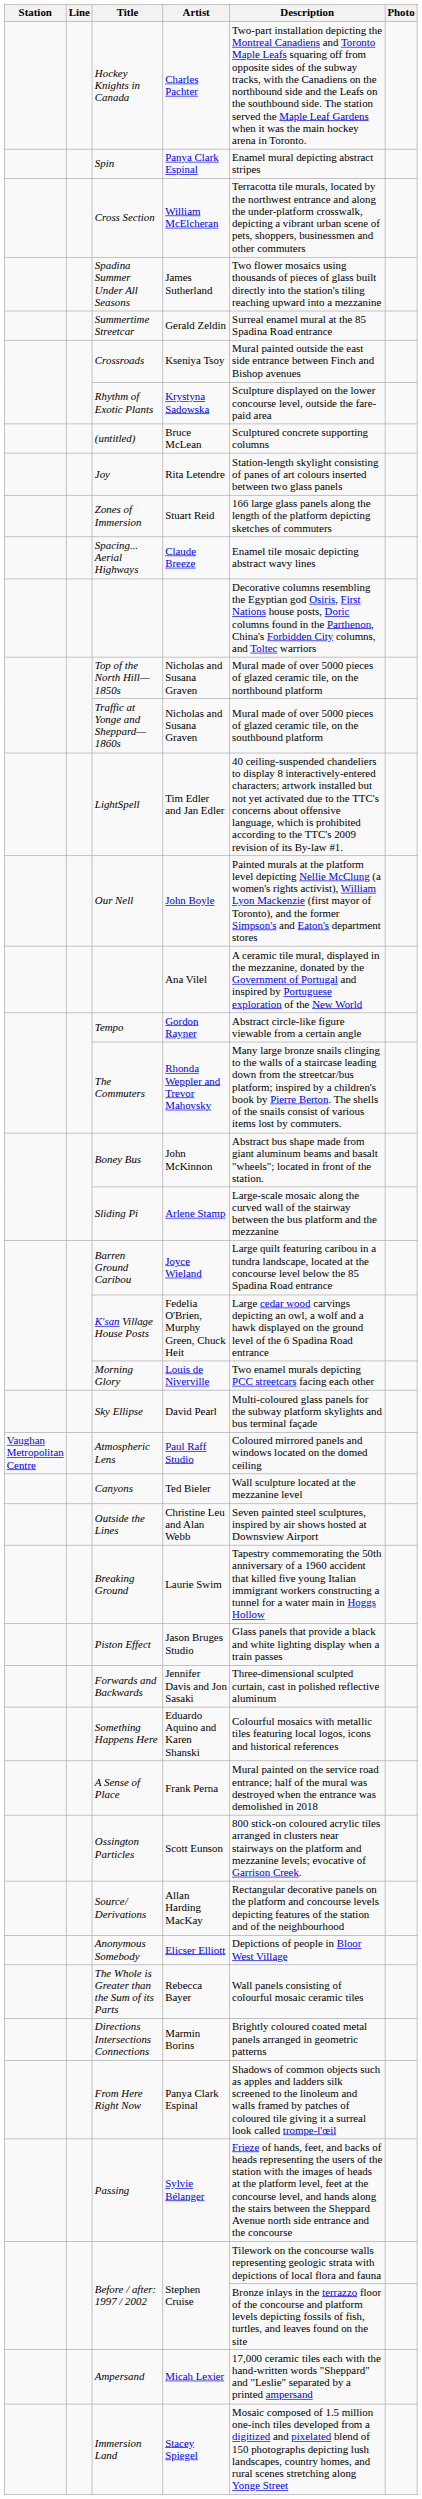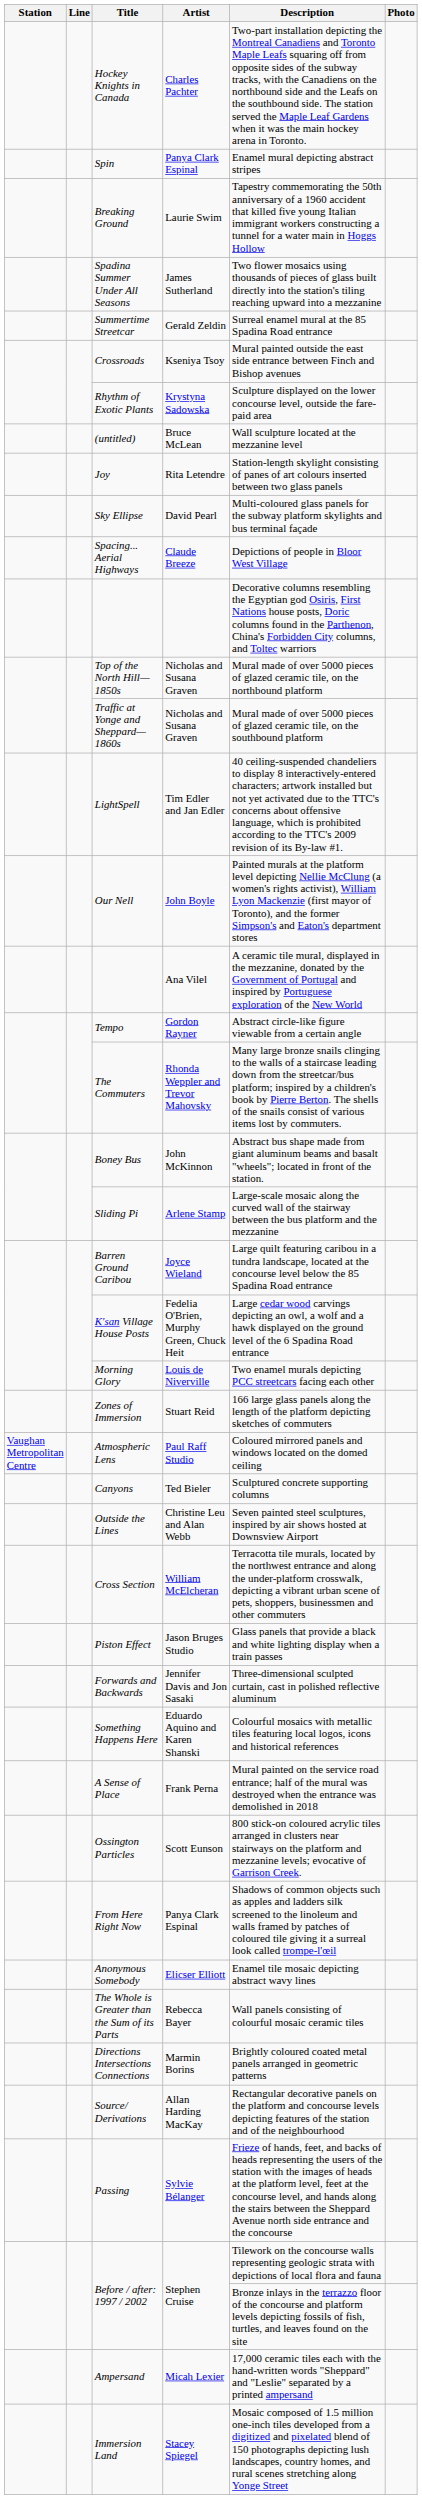 <table class="wikitable sortable">
 <tr>
 <th width=10%>Station</th>
 <th width=5%>Line</th>
 <th>Title</th>
 <th>Artist</th>
 <th class="unsortable">Description</th>
 <th class="unsortable">Photo</th>
 </tr>
 <tr>
 <td></td>
 <td data-sort-value="1"></td>
 <td><em>Hockey Knights in Canada</em></td>
 <td data-sort-value="Pachter, Charles"><a href='#'>Charles Pachter</a></td>
 <td>Two-part installation depicting the <a href='#'>Montreal Canadiens</a> and <a href='#'>Toronto Maple Leafs</a> squaring off from opposite sides of the subway tracks, with the Canadiens on the northbound side and the Leafs on the southbound side. The station served the <a href='#'>Maple Leaf Gardens</a> when it was the main hockey arena in Toronto.</td>
 <td></td>
 </tr>
 <tr>
 <td></td>
 <td data-sort-value="1"></td>
 <td><em>Spin</em></td>
 <td data-sort-value="Espinal, Panya Clark"><a href='#'>Panya Clark Espinal</a></td>
 <td>Enamel mural depicting abstract stripes</td>
 <td></td>
 </tr>
 <tr>
 <td></td>
 <td data-sort-value="1"></td>
-<td><em>Cross Section</em></td>
-<td data-sort-value="McElcheran, William"><a href='#'>William McElcheran</a></td>
-<td>Terracotta tile murals, located by the northwest entrance and along the under-platform crosswalk, depicting a vibrant urban scene of pets, shoppers, businessmen and other commuters</td>
+<td><em>Breaking Ground</em></td>
+<td data-sort-value="Swim, Laurie">Laurie Swim</td>
+<td>Tapestry commemorating the 50th anniversary of a 1960 accident that killed five young Italian immigrant workers constructing a tunnel for a water main in <a href='#'>Hoggs Hollow</a></td>
 <td></td>
 </tr>
 <tr>
 <td></td>
 <td data-sort-value="1"></td>
 <td><em>Spadina Summer Under All Seasons</em></td>
 <td data-sort-value="Sutherland, James">James Sutherland</td>
 <td>Two flower mosaics using thousands of pieces of glass built directly into the station's tiling reaching upward into a mezzanine</td>
 <td></td>
 </tr>
 <tr>
 <td></td>
 <td data-sort-value="1"></td>
 <td><em>Summertime Streetcar</em></td>
 <td data-sort-value="Zeldin, Gerald">Gerald Zeldin</td>
 <td>Surreal enamel mural at the 85 Spadina Road entrance</td>
 <td></td>
 </tr>
 <tr>
 <td rowspan=2></td>
 <td rowspan=2 data-sort-value="1"></td>
 <td><em>Crossroads</em></td>
 <td data-sort-value="Tsoy, Kseniya">Kseniya Tsoy</td>
 <td>Mural painted outside the east side entrance between Finch and Bishop avenues</td>
 <td></td>
 </tr>
 <tr>
 <td><em>Rhythm of Exotic Plants</em></td>
 <td data-sort-value="Sadowska, Krystyna"><a href='#'>Krystyna Sadowska</a></td>
 <td>Sculpture displayed on the lower concourse level, outside the fare-paid area</td>
 <td></td>
 </tr>
 <tr>
 <td></td>
 <td data-sort-value="1"></td>
 <td><em>(untitled)</em></td>
 <td data-sort-value="McLean, Bruce">Bruce McLean</td>
-<td>Sculptured concrete supporting columns</td>
+<td>Wall sculpture located at the mezzanine level</td>
 <td></td>
 </tr>
 <tr>
 <td></td>
 <td data-sort-value="1"></td>
 <td><em>Joy</em></td>
 <td data-sort-value="Letendre, Rita">Rita Letendre</td>
 <td>Station-length skylight consisting of panes of art colours inserted between two glass panels</td>
 <td></td>
 </tr>
 <tr>
 <td></td>
 <td data-sort-value="1"></td>
-<td><em>Zones of Immersion</em></td>
-<td data-sort-value="Reid, Stuart">Stuart Reid</td>
-<td>166 large glass panels along the length of the platform depicting sketches of commuters</td>
+<td><em>Sky Ellipse</em></td>
+<td data-sort-value="Pearl, David">David Pearl</td>
+<td>Multi-coloured glass panels for the subway platform skylights and bus terminal façade</td>
 <td></td>
 </tr>
 <tr>
 <td></td>
 <td data-sort-value="1"></td>
 <td><em>Spacing... Aerial Highways</em></td>
 <td data-sort-value="Breeze, Claude"><a href='#'>Claude Breeze</a></td>
-<td>Enamel tile mosaic depicting abstract wavy lines</td>
+<td>Depictions of people in <a href='#'>Bloor West Village</a></td>
 <td></td>
 </tr>
 <tr>
 <td></td>
 <td data-sort-value="1"></td>
 <td></td>
 <td></td>
 <td>Decorative columns resembling the Egyptian god <a href='#'>Osiris</a>, <a href='#'>First Nations</a> house posts, <a href='#'>Doric</a> columns found in the <a href='#'>Parthenon</a>, China's <a href='#'>Forbidden City</a> columns, and <a href='#'>Toltec</a> warriors</td>
 <td></td>
 </tr>
 <tr>
 <td rowspan=2></td>
 <td rowspan=2 data-sort-value="1"></td>
 <td><em>Top of the North Hill—1850s</em></td>
 <td data-sort-value="Graven, Nicholas and Susana">Nicholas and Susana Graven</td>
 <td>Mural made of over 5000 pieces of glazed ceramic tile, on the northbound platform</td>
 <td></td>
 </tr>
 <tr>
 <td><em>Traffic at Yonge and Sheppard—1860s</em></td>
 <td data-sort-value="Graven, Nicholas and Susana">Nicholas and Susana Graven</td>
 <td>Mural made of over 5000 pieces of glazed ceramic tile, on the southbound platform</td>
 <td></td>
 </tr>
 <tr>
 <td></td>
 <td data-sort-value="1"></td>
 <td><em> LightSpell</em></td>
 <td data-sort-value="Edler, Tim">Tim Edler and Jan Edler</td>
 <td>40 ceiling-suspended chandeliers to display 8 interactively-entered characters; artwork installed but not yet activated due to the TTC's concerns about offensive language, which is prohibited according to the TTC's 2009 revision of its By-law #1.</td>
 <td></td>
 </tr>
 <tr>
 <td></td>
 <td data-sort-value="1"></td>
 <td><em>Our Nell</em></td>
 <td data-sort-value="Boyle, John"><a href='#'>John Boyle</a></td>
 <td>Painted murals at the platform level depicting <a href='#'>Nellie McClung</a> (a women's rights activist), <a href='#'>William Lyon Mackenzie</a> (first mayor of Toronto), and the former <a href='#'>Simpson's</a> and <a href='#'>Eaton's</a> department stores</td>
 <td></td>
 </tr>
 <tr>
 <td></td>
 <td data-sort-value="1"></td>
 <td></td>
 <td data-sort-value="Vilel, Ana">Ana Vilel</td>
 <td>A ceramic tile mural, displayed in the mezzanine, donated by the <a href='#'>Government of Portugal</a> and inspired by <a href='#'>Portuguese exploration</a> of the <a href='#'>New World</a></td>
 <td></td>
 </tr>
 <tr>
 <td rowspan="2"></td>
 <td rowspan="2" data-sort-value="1"></td>
 <td><em>Tempo</em></td>
 <td data-sort-value="Rayner, Gordon"><a href='#'>Gordon Rayner</a></td>
 <td>Abstract circle-like figure viewable from a certain angle</td>
 <td></td>
 </tr>
 <tr>
 <td><em>The Commuters</em></td>
 <td data-sort-value="Weppler, Rhonda"><a href='#'>Rhonda Weppler and Trevor Mahovsky</a></td>
 <td>Many large bronze snails clinging to the walls of a staircase leading down from the streetcar/bus platform; inspired by a children's book by <a href='#'>Pierre Berton</a>. The shells of the snails consist of various items lost by commuters.</td>
 <td></td>
 </tr>
 <tr>
 <td rowspan="2"></td>
 <td rowspan="2" data-sort-value="1"></td>
 <td><em>Boney Bus</em></td>
 <td data-sort-value="McKinnon, John">John McKinnon</td>
 <td>Abstract bus shape made from giant aluminum beams and basalt "wheels"; located in front of the station.</td>
 <td></td>
 </tr>
 <tr>
 <td><em>Sliding Pi</em></td>
 <td data-sort-value="Stamp, Arlene"><a href='#'>Arlene Stamp</a></td>
 <td>Large-scale mosaic along the curved wall of the stairway between the bus platform and the mezzanine</td>
 <td></td>
 </tr>
 <tr>
 <td rowspan="3"></td>
 <td rowspan="3" data-sort-value="1"> </td>
 <td><em>Barren Ground Caribou</em></td>
 <td data-sort-value="Wieland, Joyce"><a href='#'>Joyce Wieland</a></td>
 <td>Large quilt featuring caribou in a tundra landscape, located at the concourse level below the 85 Spadina Road entrance</td>
 <td></td>
 </tr>
 <tr>
 <td><em><a href='#'>K'san</a> Village House Posts</em></td>
 <td data-sort-value="O'Brien, Fedelia">Fedelia O'Brien, Murphy Green, Chuck Heit</td>
 <td>Large <a href='#'>cedar wood</a> carvings depicting an owl, a wolf and a hawk displayed on the ground level of the 6 Spadina Road entrance</td>
 <td></td>
 </tr>
 <tr>
 <td><em>Morning Glory</em></td>
 <td data-sort-value="Niverville, Louis de"><a href='#'>Louis de Niverville</a></td>
 <td>Two enamel murals depicting <a href='#'>PCC streetcars</a> facing each other</td>
 <td></td>
 </tr>
 <tr>
 <td></td>
 <td data-sort-value="1"></td>
-<td><em>Sky Ellipse</em></td>
-<td data-sort-value="Pearl, David">David Pearl</td>
-<td>Multi-coloured glass panels for the subway platform skylights and bus terminal façade</td>
+<td><em>Zones of Immersion</em></td>
+<td data-sort-value="Reid, Stuart">Stuart Reid</td>
+<td>166 large glass panels along the length of the platform depicting sketches of commuters</td>
 <td></td>
 </tr>
 <tr>
 <td><a href='#'>Vaughan Metropolitan Centre</a></td>
 <td data-sort-value="1"></td>
 <td><em>Atmospheric Lens</em></td>
 <td data-sort-value="Raff, Paul"><a href='#'>Paul Raff Studio</a></td>
 <td>Coloured mirrored panels and windows located on the domed ceiling</td>
 <td></td>
 </tr>
 <tr>
 <td></td>
 <td data-sort-value="1"></td>
 <td><em>Canyons</em></td>
 <td data-sort-value="Bieler, Ted">Ted Bieler</td>
-<td>Wall sculpture located at the mezzanine level</td>
+<td>Sculptured concrete supporting columns</td>
 <td></td>
 </tr>
 <tr>
 <td></td>
 <td data-sort-value="1"></td>
 <td><em>Outside the Lines</em></td>
 <td data-sort-value="Leu, Christine">Christine Leu and Alan Webb</td>
 <td>Seven painted steel sculptures, inspired by air shows hosted at Downsview Airport</td>
 <td></td>
 </tr>
 <tr>
 <td></td>
 <td data-sort-value="1"></td>
-<td><em>Breaking Ground</em></td>
-<td data-sort-value="Swim, Laurie">Laurie Swim</td>
-<td>Tapestry commemorating the 50th anniversary of a 1960 accident that killed five young Italian immigrant workers constructing a tunnel for a water main in <a href='#'>Hoggs Hollow</a></td>
+<td><em>Cross Section</em></td>
+<td data-sort-value="McElcheran, William"><a href='#'>William McElcheran</a></td>
+<td>Terracotta tile murals, located by the northwest entrance and along the under-platform crosswalk, depicting a vibrant urban scene of pets, shoppers, businessmen and other commuters</td>
 <td></td>
 </tr>
 <tr>
 <td></td>
 <td data-sort-value="1"></td>
 <td><em>Piston Effect</em></td>
 <td data-sort-value="Bruges, Jason">Jason Bruges Studio</td>
 <td>Glass panels that provide a black and white lighting display when a train passes</td>
 <td></td>
 </tr>
 <tr>
 <td></td>
 <td data-sort-value="2"></td>
 <td><em>Forwards and Backwards</em></td>
 <td data-sort-value="Davis, Jennifer">Jennifer Davis and Jon Sasaki</td>
 <td>Three-dimensional sculpted curtain, cast in polished reflective aluminum</td>
 <td></td>
 </tr>
 <tr>
 <td></td>
 <td data-sort-value="2"></td>
 <td><em>Something Happens Here</em></td>
 <td data-sort-value="Aquino, Eduardo">Eduardo Aquino and Karen Shanski</td>
 <td>Colourful mosaics with metallic tiles featuring local logos, icons and historical references</td>
 <td></td>
 </tr>
 <tr>
 <td></td>
 <td data-sort-value="2"></td>
 <td><em>A Sense of Place</em></td>
 <td data-sort-value="Perna, Frank">Frank Perna</td>
 <td>Mural painted on the service road entrance; half of the mural was destroyed when the entrance was demolished in 2018</td>
 <td></td>
 </tr>
 <tr>
 <td></td>
 <td data-sort-value="2"></td>
 <td><em>Ossington Particles</em></td>
 <td data-sort-value="Eunson, Scott">Scott Eunson</td>
 <td>800 stick-on coloured acrylic tiles arranged in clusters near stairways on the platform and mezzanine levels; evocative of <a href='#'>Garrison Creek</a>.</td>
 <td></td>
 </tr>
 <tr>
 <td></td>
-<td data-sort-value="2"></td>
-<td><em>Source/<br>Derivations</em></td>
-<td data-sort-value="MacKay, Allan Harding">Allan Harding MacKay</td>
-<td>Rectangular decorative panels on the platform and concourse levels depicting features of the station and of the neighbourhood</td>
+<td data-sort-value="4"></td>
+<td><em>From Here Right Now</em></td>
+<td data-sort-value="Espinal, Panya Clark">Panya Clark Espinal</td>
+<td>Shadows of common objects such as apples and ladders silk screened to the linoleum and walls framed by patches of coloured tile giving it a surreal look called <a href='#'>trompe-l'œil</a></td>
 <td></td>
 </tr>
 <tr>
 <td></td>
 <td data-sort-value="2"></td>
 <td><em>Anonymous Somebody</em></td>
 <td data-sort-value="Elliott, Elicser"><a href='#'>Elicser Elliott</a></td>
-<td>Depictions of people in <a href='#'>Bloor West Village</a></td>
+<td>Enamel tile mosaic depicting abstract wavy lines</td>
 <td></td>
 </tr>
 <tr>
 <td></td>
 <td data-sort-value="2"></td>
 <td><em>The Whole is Greater than the Sum of its Parts</em></td>
 <td data-sort-value="Bayer, Rebecca">Rebecca Bayer</td>
 <td>Wall panels consisting of colourful mosaic ceramic tiles</td>
 <td></td>
 </tr>
 <tr>
 <td></td>
 <td data-sort-value="2"></td>
 <td><em>Directions Intersections Connections</em></td>
 <td data-sort-value="Borins, Marmin">Marmin Borins</td>
 <td>Brightly coloured coated metal panels arranged in geometric patterns</td>
 <td></td>
 </tr>
 <tr>
 <td></td>
-<td data-sort-value="4"></td>
-<td><em>From Here Right Now</em></td>
-<td data-sort-value="Espinal, Panya Clark">Panya Clark Espinal</td>
-<td>Shadows of common objects such as apples and ladders silk screened to the linoleum and walls framed by patches of coloured tile giving it a surreal look called <a href='#'>trompe-l'œil</a></td>
+<td data-sort-value="2"></td>
+<td><em>Source/<br>Derivations</em></td>
+<td data-sort-value="MacKay, Allan Harding">Allan Harding MacKay</td>
+<td>Rectangular decorative panels on the platform and concourse levels depicting features of the station and of the neighbourhood</td>
 <td></td>
 </tr>
 <tr>
 <td></td>
 <td data-sort-value="4"></td>
 <td><em>Passing</em></td>
 <td data-sort-value="Bélanger, Sylvie"><a href='#'>Sylvie Bélanger</a></td>
 <td><a href='#'>Frieze</a> of hands, feet, and backs of heads representing the users of the station with the images of heads at the platform level, feet at the concourse level, and hands along the stairs between the Sheppard Avenue north side entrance and the concourse</td>
 <td></td>
 </tr>
 <tr>
 <td rowspan="2"></td>
 <td rowspan="2" data-sort-value="4"></td>
 <td rowspan="2"><em>Before / after: 1997 / 2002</em></td>
 <td rowspan="2" data-sort-value="Cruise, Stephen">Stephen Cruise</td>
 <td>Tilework on the concourse walls representing geologic strata with depictions of local flora and fauna</td>
 <td></td>
 </tr>
 <tr>
 <td>Bronze inlays in the <a href='#'>terrazzo</a> floor of the concourse and platform levels depicting fossils of fish, turtles, and leaves found on the site</td>
 <td></td>
 </tr>
 <tr>
 <td></td>
 <td data-sort-value="4"></td>
 <td><em>Ampersand</em></td>
 <td data-sort-value="Lexier, Micah"><a href='#'>Micah Lexier</a></td>
 <td>17,000 ceramic tiles each with the hand-written words "Sheppard" and "Leslie" separated by a printed <a href='#'>ampersand</a></td>
 <td></td>
 </tr>
 <tr>
 <td></td>
 <td data-sort-value="4"></td>
 <td><em>Immersion Land</em></td>
 <td data-sort-value="Spiegel, Stacey"><a href='#'>Stacey Spiegel</a></td>
 <td>Mosaic composed of 1.5 million one-inch tiles developed from a <a href='#'>digitized</a> and <a href='#'>pixelated</a> blend of 150 photographs depicting lush landscapes, country homes, and rural scenes stretching along <a href='#'>Yonge Street</a></td>
 <td></td>
 </tr>
 </table>
